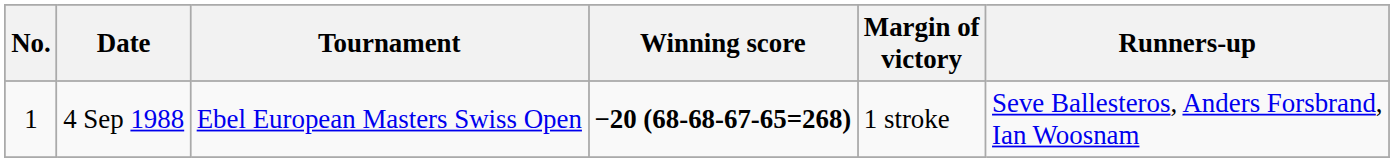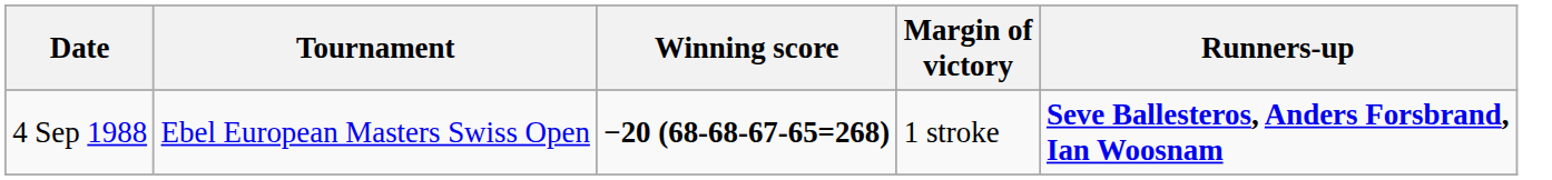 <table class="wikitable" style="font-size:95%;">
 <tr>
-<th>No.</th>
 <th>Date</th>
 <th>Tournament</th>
 <th>Winning score</th>
 <th>Margin of<br>victory</th>
 <th>Runners-up</th>
 </tr>
 <tr>
-<td align=center>1</td>
 <td align=right>4 Sep <a href='#'>1988</a></td>
 <td><a href='#'>Ebel European Masters Swiss Open</a></td>
 <td><strong>−20 (68-68-67-65=268)</strong></td>
 <td>1 stroke</td>
-<td> <a href='#'>Seve Ballesteros</a>,  <a href='#'>Anders Forsbrand</a>,<br> <a href='#'>Ian Woosnam</a></td>
+<td><strong> <a href='#'>Seve Ballesteros</a>,  <a href='#'>Anders Forsbrand</a>,<br> <a href='#'>Ian Woosnam</a></strong></td>
 </tr>
 </table>
